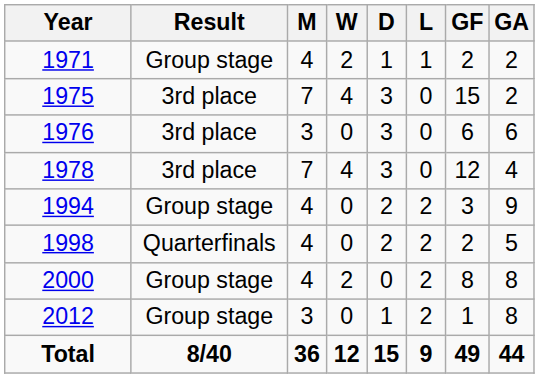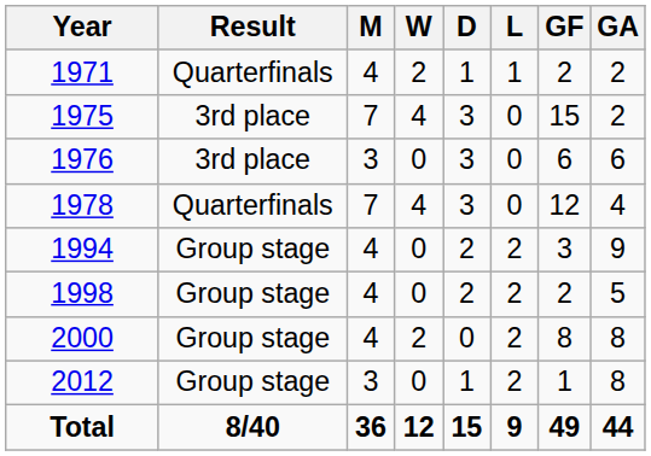 <table class="wikitable" style="text-align: center">
 <tr>
 <th width=80>Year</th>
 <th width=100>Result</th>
 <th width=20>M</th>
 <th width=20>W</th>
 <th width=20>D</th>
 <th width=20>L</th>
 <th width=20>GF</th>
 <th width=20>GA</th>
 </tr>
 <tr>
 <td> <a href='#'>1971</a></td>
-<td>Group stage</td>
+<td>Quarterfinals</td>
 <td>4</td>
 <td>2</td>
 <td>1</td>
 <td>1</td>
 <td>2</td>
 <td>2</td>
 </tr>
 <tr>
 <td> <a href='#'>1975</a></td>
 <td>3rd place</td>
 <td>7</td>
 <td>4</td>
 <td>3</td>
 <td>0</td>
 <td>15</td>
 <td>2</td>
 </tr>
 <tr>
 <td> <a href='#'>1976</a></td>
 <td>3rd place</td>
 <td>3</td>
 <td>0</td>
 <td>3</td>
 <td>0</td>
 <td>6</td>
 <td>6</td>
 </tr>
 <tr>
 <td> <a href='#'>1978</a></td>
-<td>3rd place</td>
+<td>Quarterfinals</td>
 <td>7</td>
 <td>4</td>
 <td>3</td>
 <td>0</td>
 <td>12</td>
 <td>4</td>
 </tr>
 <tr>
 <td> <a href='#'>1994</a></td>
 <td>Group stage</td>
 <td>4</td>
 <td>0</td>
 <td>2</td>
 <td>2</td>
 <td>3</td>
 <td>9</td>
 </tr>
 <tr>
 <td> <a href='#'>1998</a></td>
-<td>Quarterfinals</td>
+<td>Group stage</td>
 <td>4</td>
 <td>0</td>
 <td>2</td>
 <td>2</td>
 <td>2</td>
 <td>5</td>
 </tr>
 <tr>
 <td> <a href='#'>2000</a></td>
 <td>Group stage</td>
 <td>4</td>
 <td>2</td>
 <td>0</td>
 <td>2</td>
 <td>8</td>
 <td>8</td>
 </tr>
 <tr>
 <td> <a href='#'>2012</a></td>
 <td>Group stage</td>
 <td>3</td>
 <td>0</td>
 <td>1</td>
 <td>2</td>
 <td>1</td>
 <td>8</td>
 </tr>
 <tr>
 <td><strong>Total</strong></td>
 <td><strong>8/40</strong></td>
 <td><strong>36</strong></td>
 <td><strong>12</strong></td>
 <td><strong>15</strong></td>
 <td><strong>9</strong></td>
 <td><strong>49</strong></td>
 <td><strong>44</strong></td>
 </tr>
 </table>
